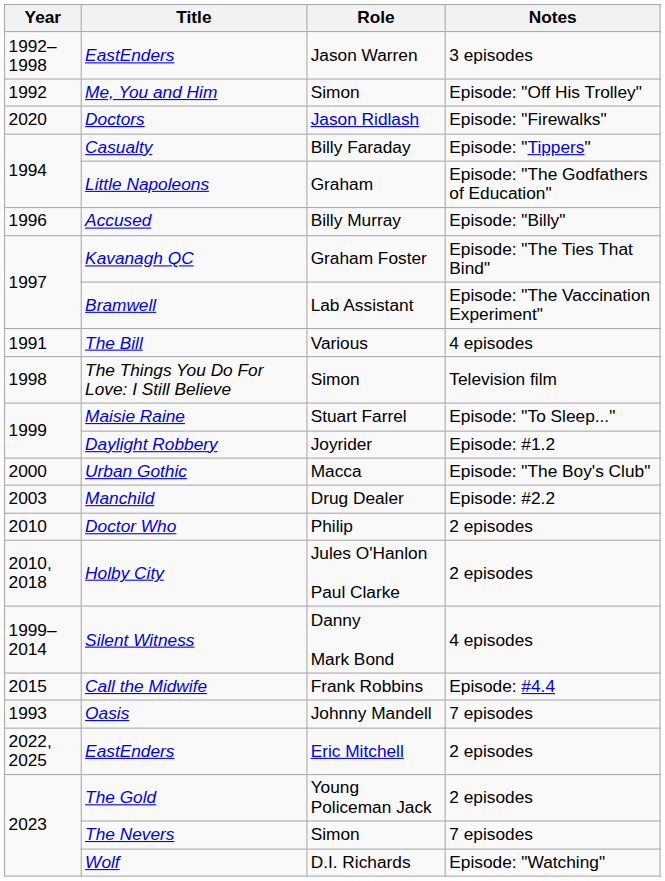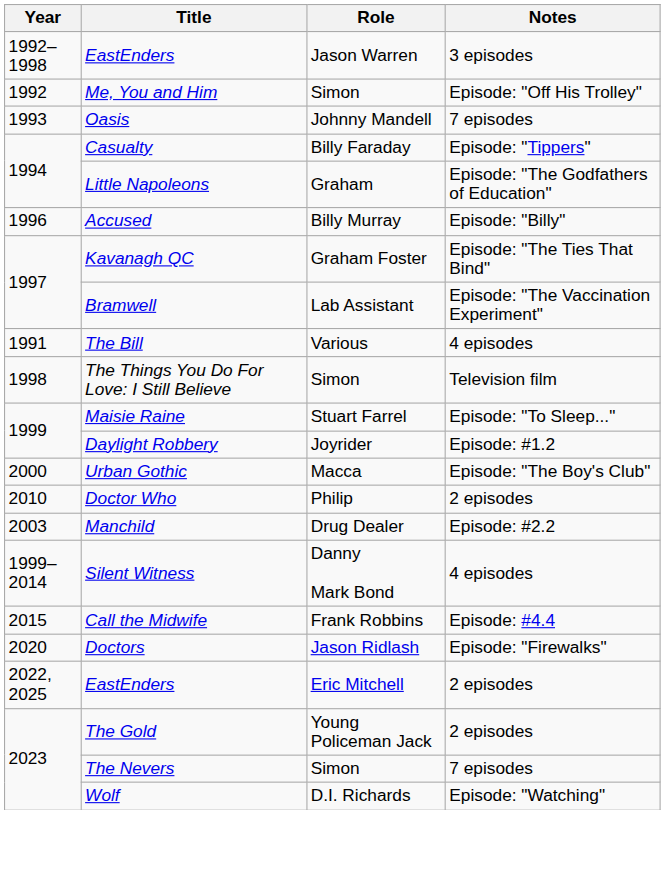 <table class="wikitable sortable">
 <tr>
 <th>Year</th>
 <th>Title</th>
 <th>Role</th>
 <th class="unsortable">Notes</th>
 </tr>
 <tr>
 <td>1992–1998</td>
 <td><em><a href='#'>EastEnders</a></em></td>
 <td>Jason Warren</td>
 <td>3 episodes</td>
 </tr>
 <tr>
 <td>1992</td>
 <td><em><a href='#'>Me, You and Him</a></em></td>
 <td>Simon</td>
 <td>Episode: "Off His Trolley"</td>
 </tr>
 <tr>
-<td>2020</td>
-<td><a href='#'><em>Doctors</em></a></td>
-<td><a href='#'>Jason Ridlash</a></td>
-<td>Episode: "Firewalks"</td>
+<td>1993</td>
+<td><em><a href='#'>Oasis</a></em></td>
+<td>Johnny Mandell</td>
+<td>7 episodes</td>
 </tr>
 <tr>
 <td rowspan="2">1994</td>
 <td><em><a href='#'>Casualty</a></em></td>
 <td>Billy Faraday</td>
 <td>Episode: "<a href='#'>Tippers</a>"</td>
 </tr>
 <tr>
 <td><em><a href='#'>Little Napoleons</a></em></td>
 <td>Graham</td>
 <td>Episode: "The Godfathers of Education"</td>
 </tr>
 <tr>
 <td>1996</td>
 <td><em><a href='#'>Accused</a></em></td>
 <td>Billy Murray</td>
 <td>Episode: "Billy"</td>
 </tr>
 <tr>
 <td rowspan="2">1997</td>
 <td><em><a href='#'>Kavanagh QC</a></em></td>
 <td>Graham Foster</td>
 <td>Episode: "The Ties That Bind"</td>
 </tr>
 <tr>
 <td><em><a href='#'>Bramwell</a></em></td>
 <td>Lab Assistant</td>
 <td>Episode: "The Vaccination Experiment"</td>
 </tr>
 <tr>
 <td>1991</td>
 <td><em><a href='#'>The Bill</a></em></td>
 <td>Various</td>
 <td>4 episodes</td>
 </tr>
 <tr>
 <td>1998</td>
 <td><em>The Things You Do For Love: I Still Believe</em></td>
 <td>Simon</td>
 <td>Television film</td>
 </tr>
 <tr>
 <td rowspan="2">1999</td>
 <td><em><a href='#'>Maisie Raine</a></em></td>
 <td>Stuart Farrel</td>
 <td>Episode: "To Sleep..."</td>
 </tr>
 <tr>
 <td><em><a href='#'>Daylight Robbery</a></em></td>
 <td>Joyrider</td>
 <td>Episode: #1.2</td>
 </tr>
 <tr>
 <td>2000</td>
 <td><em><a href='#'>Urban Gothic</a></em></td>
 <td>Macca</td>
 <td>Episode: "The Boy's Club"</td>
 </tr>
 <tr>
-<td>2003</td>
-<td><em><a href='#'>Manchild</a></em></td>
-<td>Drug Dealer</td>
-<td>Episode: #2.2</td>
-</tr>
-<tr>
 <td>2010</td>
 <td><em><a href='#'>Doctor Who</a></em></td>
 <td>Philip</td>
 <td>2 episodes</td>
 </tr>
 <tr>
-<td>2010, 2018</td>
-<td><em><a href='#'>Holby City</a></em></td>
-<td>Jules O'Hanlon<br><br>Paul Clarke</td>
-<td>2 episodes</td>
+<td>2003</td>
+<td><em><a href='#'>Manchild</a></em></td>
+<td>Drug Dealer</td>
+<td>Episode: #2.2</td>
 </tr>
 <tr>
 <td>1999–2014</td>
 <td><em><a href='#'>Silent Witness</a></em></td>
 <td>Danny<br><br>Mark Bond</td>
 <td>4 episodes</td>
 </tr>
 <tr>
 <td>2015</td>
 <td><em><a href='#'>Call the Midwife</a></em></td>
 <td>Frank Robbins</td>
 <td>Episode: <a href='#'>#4.4</a></td>
 </tr>
 <tr>
-<td>1993</td>
-<td><em><a href='#'>Oasis</a></em></td>
-<td>Johnny Mandell</td>
-<td>7 episodes</td>
+<td>2020</td>
+<td><a href='#'><em>Doctors</em></a></td>
+<td><a href='#'>Jason Ridlash</a></td>
+<td>Episode: "Firewalks"</td>
 </tr>
 <tr>
 <td>2022, 2025</td>
 <td><em><a href='#'>EastEnders</a></em></td>
 <td><a href='#'>Eric Mitchell</a></td>
 <td>2 episodes</td>
 </tr>
 <tr>
 <td rowspan="3">2023</td>
 <td><a href='#'><em>The Gold</em></a></td>
 <td>Young Policeman Jack</td>
 <td>2 episodes</td>
 </tr>
 <tr>
 <td><em><a href='#'>The Nevers</a></em></td>
 <td>Simon</td>
 <td>7 episodes</td>
 </tr>
 <tr>
 <td><em><a href='#'>Wolf</a></em></td>
 <td>D.I. Richards</td>
 <td>Episode: "Watching"</td>
 </tr>
 </table>
